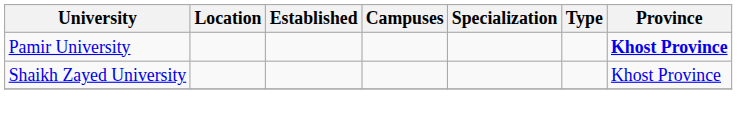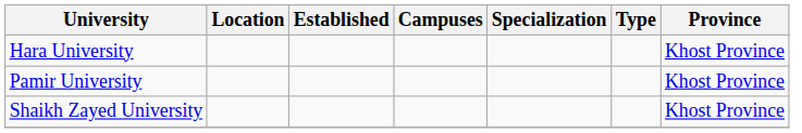 <table class="wikitable sortable">
 <tr>
 <th>University</th>
 <th>Location</th>
 <th>Established</th>
 <th>Campuses</th>
 <th>Specialization</th>
 <th>Type</th>
 <th>Province</th>
 </tr>
 <tr>
+<td><a href='#'>Hara University</a></td>
+<td></td>
+<td></td>
+<td></td>
+<td></td>
+<td></td>
+<td><a href='#'>Khost Province</a></td>
+</tr>
+<tr>
 <td><a href='#'>Pamir University</a></td>
 <td></td>
 <td></td>
 <td></td>
 <td></td>
 <td></td>
-<td><strong><a href='#'>Khost Province</a></strong></td>
+<td><a href='#'>Khost Province</a></td>
 </tr>
 <tr>
 <td><a href='#'>Shaikh Zayed University</a></td>
 <td></td>
 <td></td>
 <td></td>
 <td></td>
 <td></td>
 <td><a href='#'>Khost Province</a></td>
 </tr>
 <tr>
 </tr>
 </table>
